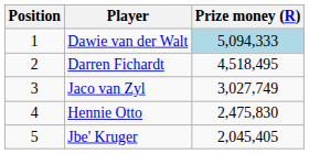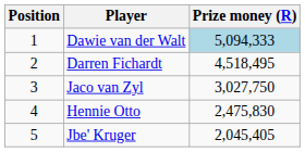 <table class="wikitable">
 <tr>
 <th>Position</th>
 <th>Player</th>
 <th>Prize money (<a href='#'>R</a>)</th>
 </tr>
 <tr>
 <td align=center>1</td>
 <td> <a href='#'>Dawie van der Walt</a></td>
 <td align=center style="background: lightblue;">5,094,333</td>
 </tr>
 <tr>
 <td align=center>2</td>
 <td> <a href='#'>Darren Fichardt</a></td>
 <td align=center>4,518,495</td>
 </tr>
 <tr>
 <td align=center>3</td>
 <td> <a href='#'>Jaco van Zyl</a></td>
-<td align=center>3,027,749</td>
+<td align=center>3,027,750</td>
 </tr>
 <tr>
 <td align=center>4</td>
 <td> <a href='#'>Hennie Otto</a></td>
 <td align=center>2,475,830</td>
 </tr>
 <tr>
 <td align=center>5</td>
 <td> <a href='#'>Jbe' Kruger</a></td>
 <td align=center>2,045,405</td>
 </tr>
 </table>
